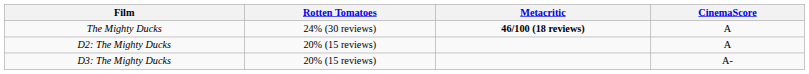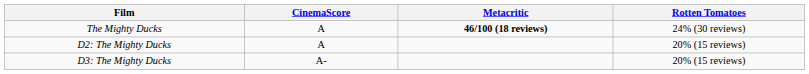 <table class="wikitable" width=99% border="1" style="text-align: center;">
 <tr>
 <th>Film</th>
+<th><a href='#'>CinemaScore</a></th>
+<th><a href='#'>Metacritic</a></th>
 <th><a href='#'>Rotten Tomatoes</a></th>
-<th><a href='#'>Metacritic</a></th>
-<th><a href='#'>CinemaScore</a></th>
 </tr>
 <tr>
 <td><em>The Mighty Ducks</em></td>
+<td>A</td>
+<td><strong>46/100 (18 reviews)</strong></td>
 <td>24% (30 reviews)</td>
-<td><strong>46/100 (18 reviews)</strong></td>
-<td>A</td>
 </tr>
 <tr>
 <td><em>D2: The Mighty Ducks</em></td>
+<td>A</td>
+<td></td>
 <td>20% (15 reviews)</td>
-<td></td>
-<td>A</td>
 </tr>
 <tr>
 <td><em>D3: The Mighty Ducks</em></td>
+<td>A-</td>
+<td></td>
 <td>20% (15 reviews)</td>
-<td></td>
-<td>A-</td>
 </tr>
 </table>
